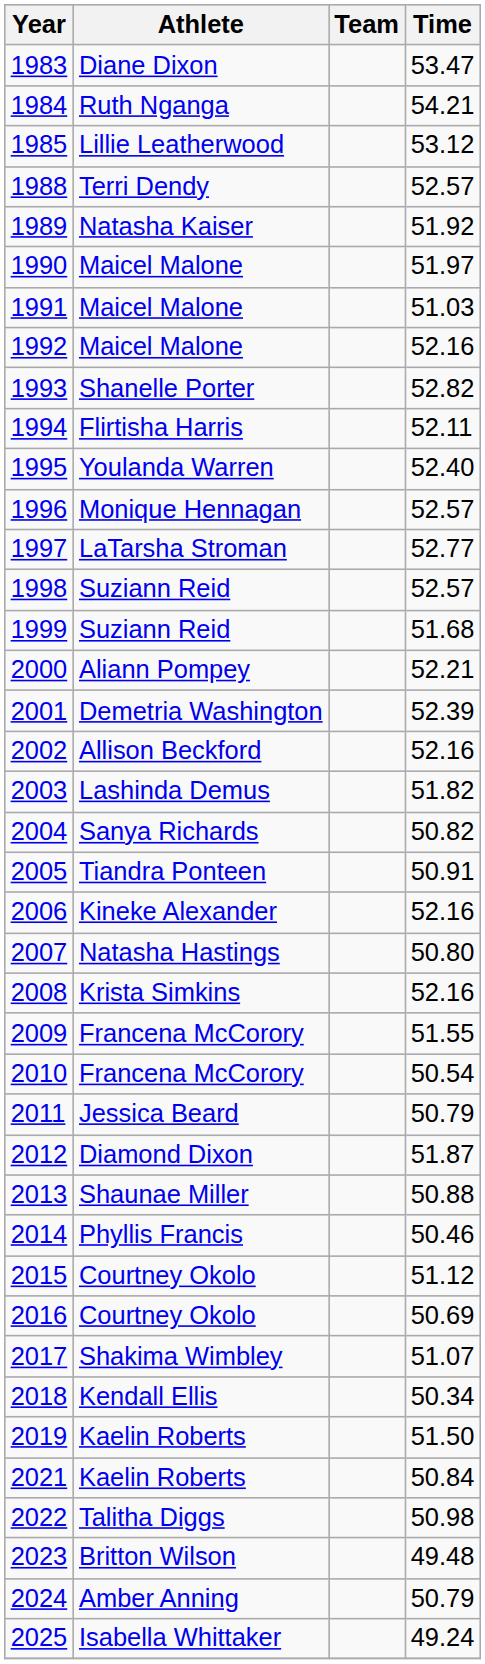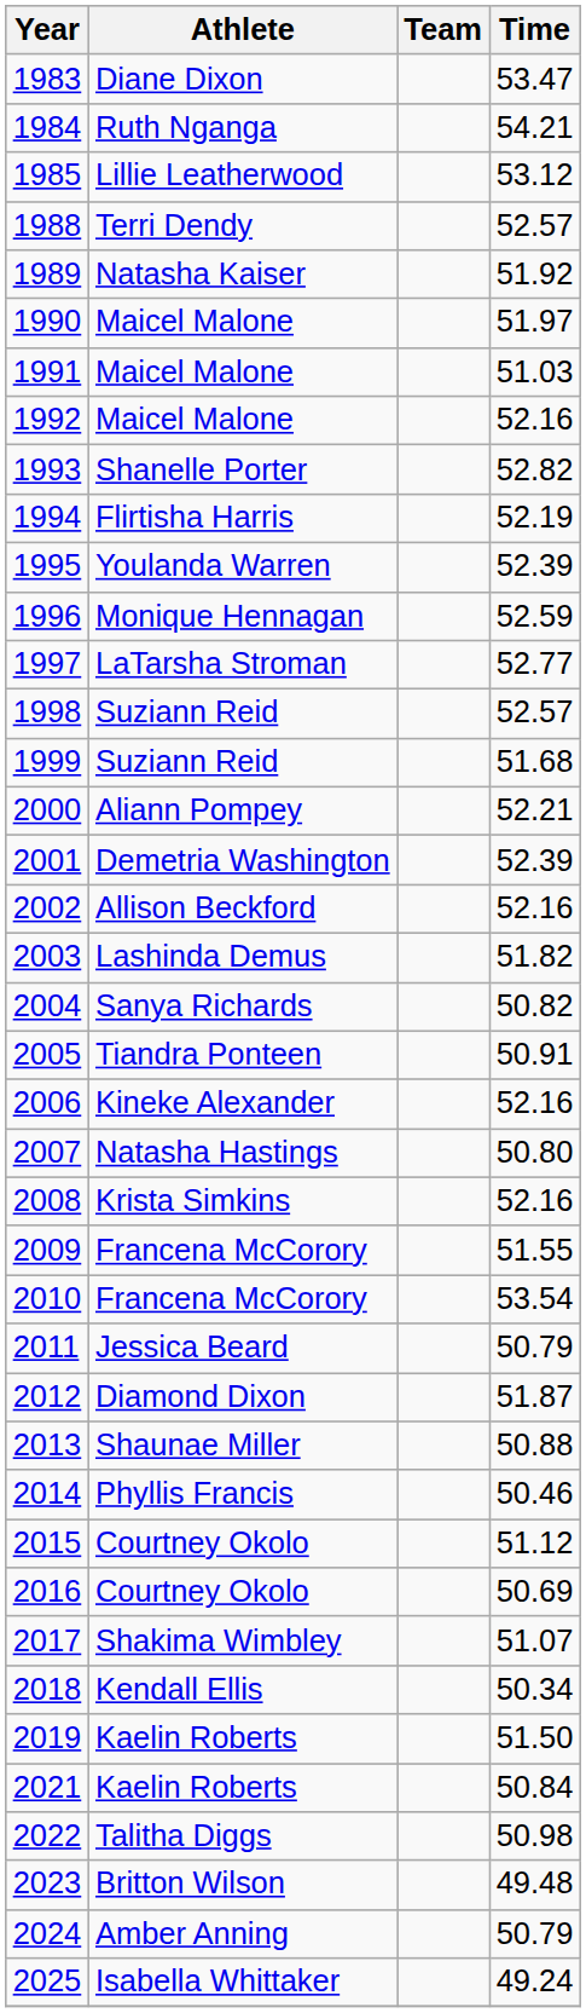 <table class="wikitable sortable">
 <tr>
 <th>Year</th>
 <th>Athlete</th>
 <th>Team</th>
 <th>Time</th>
 </tr>
 <tr>
 <td><a href='#'>1983</a></td>
 <td><a href='#'>Diane Dixon</a></td>
 <td></td>
 <td>53.47 </td>
 </tr>
 <tr>
 <td><a href='#'>1984</a></td>
 <td><a href='#'>Ruth Nganga</a></td>
 <td></td>
 <td>54.21</td>
 </tr>
 <tr>
 <td><a href='#'>1985</a></td>
 <td><a href='#'>Lillie Leatherwood</a></td>
 <td></td>
 <td>53.12</td>
 </tr>
 <tr>
 <td><a href='#'>1988</a></td>
 <td><a href='#'>Terri Dendy</a></td>
 <td></td>
 <td>52.57</td>
 </tr>
 <tr>
 <td><a href='#'>1989</a></td>
 <td><a href='#'>Natasha Kaiser</a></td>
 <td></td>
 <td>51.92</td>
 </tr>
 <tr>
 <td><a href='#'>1990</a></td>
 <td><a href='#'>Maicel Malone</a></td>
 <td></td>
 <td>51.97</td>
 </tr>
 <tr>
 <td><a href='#'>1991</a></td>
 <td><a href='#'>Maicel Malone</a></td>
 <td></td>
 <td>51.03</td>
 </tr>
 <tr>
 <td><a href='#'>1992</a></td>
 <td><a href='#'>Maicel Malone</a></td>
 <td></td>
 <td>52.16</td>
 </tr>
 <tr>
 <td><a href='#'>1993</a></td>
 <td><a href='#'>Shanelle Porter</a></td>
 <td></td>
 <td>52.82</td>
 </tr>
 <tr>
 <td><a href='#'>1994</a></td>
 <td><a href='#'>Flirtisha Harris</a></td>
 <td></td>
-<td>52.11</td>
+<td>52.19</td>
 </tr>
 <tr>
 <td><a href='#'>1995</a></td>
 <td><a href='#'>Youlanda Warren</a></td>
 <td></td>
-<td>52.40</td>
+<td>52.39</td>
 </tr>
 <tr>
 <td><a href='#'>1996</a></td>
 <td><a href='#'>Monique Hennagan</a></td>
 <td></td>
-<td>52.57</td>
+<td>52.59</td>
 </tr>
 <tr>
 <td><a href='#'>1997</a></td>
 <td><a href='#'>LaTarsha Stroman</a></td>
 <td></td>
 <td>52.77</td>
 </tr>
 <tr>
 <td><a href='#'>1998</a></td>
 <td><a href='#'>Suziann Reid</a></td>
 <td></td>
 <td>52.57</td>
 </tr>
 <tr>
 <td><a href='#'>1999</a></td>
 <td><a href='#'>Suziann Reid</a></td>
 <td></td>
 <td>51.68</td>
 </tr>
 <tr>
 <td><a href='#'>2000</a></td>
 <td><a href='#'>Aliann Pompey</a></td>
 <td></td>
 <td>52.21</td>
 </tr>
 <tr>
 <td><a href='#'>2001</a></td>
 <td><a href='#'>Demetria Washington</a></td>
 <td></td>
 <td>52.39</td>
 </tr>
 <tr>
 <td><a href='#'>2002</a></td>
 <td><a href='#'>Allison Beckford</a></td>
 <td></td>
 <td>52.16</td>
 </tr>
 <tr>
 <td><a href='#'>2003</a></td>
 <td><a href='#'>Lashinda Demus</a></td>
 <td></td>
 <td>51.82</td>
 </tr>
 <tr>
 <td><a href='#'>2004</a></td>
 <td><a href='#'>Sanya Richards</a></td>
 <td></td>
 <td>50.82</td>
 </tr>
 <tr>
 <td><a href='#'>2005</a></td>
 <td><a href='#'>Tiandra Ponteen</a></td>
 <td></td>
 <td>50.91</td>
 </tr>
 <tr>
 <td><a href='#'>2006</a></td>
 <td><a href='#'>Kineke Alexander</a></td>
 <td></td>
 <td>52.16</td>
 </tr>
 <tr>
 <td><a href='#'>2007</a></td>
 <td><a href='#'>Natasha Hastings</a></td>
 <td></td>
 <td>50.80</td>
 </tr>
 <tr>
 <td><a href='#'>2008</a></td>
 <td><a href='#'>Krista Simkins</a></td>
 <td></td>
 <td>52.16</td>
 </tr>
 <tr>
 <td><a href='#'>2009</a></td>
 <td><a href='#'>Francena McCorory</a></td>
 <td></td>
 <td>51.55</td>
 </tr>
 <tr>
 <td><a href='#'>2010</a></td>
 <td><a href='#'>Francena McCorory</a></td>
 <td></td>
-<td>50.54</td>
+<td>53.54</td>
 </tr>
 <tr>
 <td><a href='#'>2011</a></td>
 <td><a href='#'>Jessica Beard</a></td>
 <td></td>
 <td>50.79</td>
 </tr>
 <tr>
 <td><a href='#'>2012</a></td>
 <td><a href='#'>Diamond Dixon</a></td>
 <td></td>
 <td>51.87</td>
 </tr>
 <tr>
 <td><a href='#'>2013</a></td>
 <td><a href='#'>Shaunae Miller</a></td>
 <td></td>
 <td>50.88</td>
 </tr>
 <tr>
 <td><a href='#'>2014</a></td>
 <td><a href='#'>Phyllis Francis</a></td>
 <td></td>
 <td>50.46 </td>
 </tr>
 <tr>
 <td><a href='#'>2015</a></td>
 <td><a href='#'>Courtney Okolo</a></td>
 <td></td>
 <td>51.12</td>
 </tr>
 <tr>
 <td><a href='#'>2016</a></td>
 <td><a href='#'>Courtney Okolo</a></td>
 <td></td>
 <td>50.69</td>
 </tr>
 <tr>
 <td><a href='#'>2017</a></td>
 <td><a href='#'>Shakima Wimbley</a></td>
 <td></td>
 <td>51.07</td>
 </tr>
 <tr>
 <td><a href='#'>2018</a></td>
 <td><a href='#'>Kendall Ellis</a></td>
 <td></td>
 <td>50.34</td>
 </tr>
 <tr>
 <td><a href='#'>2019</a></td>
 <td><a href='#'>Kaelin Roberts</a></td>
 <td></td>
 <td>51.50</td>
 </tr>
 <tr>
 <td><a href='#'>2021</a></td>
 <td><a href='#'>Kaelin Roberts</a></td>
 <td></td>
 <td>50.84</td>
 </tr>
 <tr>
 <td><a href='#'>2022</a></td>
 <td><a href='#'>Talitha Diggs</a></td>
 <td></td>
 <td>50.98</td>
 </tr>
 <tr>
 <td><a href='#'>2023</a></td>
 <td><a href='#'>Britton Wilson</a></td>
 <td></td>
 <td>49.48 </td>
 </tr>
 <tr>
 <td><a href='#'>2024</a></td>
 <td><a href='#'>Amber Anning</a></td>
 <td></td>
 <td>50.79</td>
 </tr>
 <tr>
 <td><a href='#'>2025</a></td>
 <td><a href='#'>Isabella Whittaker</a></td>
 <td></td>
 <td>49.24</td>
 </tr>
 <tr>
 </tr>
 </table>
